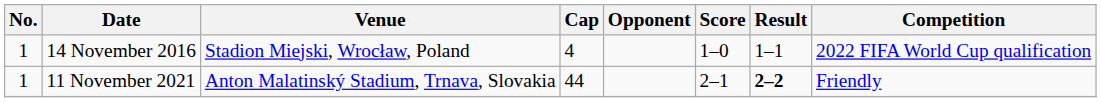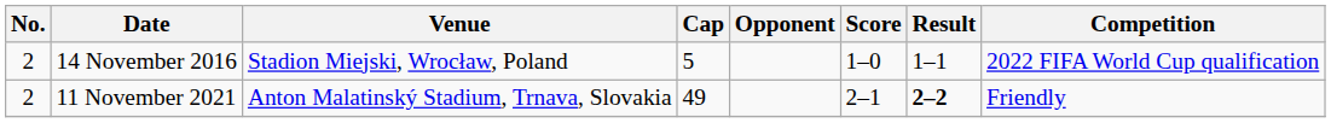 <table class="wikitable sortable">
 <tr>
 <th scope=col>No.</th>
 <th scope=col data-sort-type-date>Date</th>
 <th scope=col>Venue</th>
 <th scope=col>Cap</th>
 <th scope=col>Opponent</th>
 <th scope=col>Score</th>
 <th scope=col>Result</th>
 <th scope=col>Competition</th>
 </tr>
 <tr>
-<td align="center">1</td>
+<td align="center">2</td>
 <td>14 November 2016</td>
 <td><a href='#'>Stadion Miejski</a>, <a href='#'>Wrocław</a>, Poland</td>
-<td>4</td>
+<td>5</td>
 <td></td>
 <td>1–0</td>
 <td>1–1</td>
 <td><a href='#'>2022 FIFA World Cup qualification</a></td>
 </tr>
 <tr>
-<td align="center">1</td>
+<td align="center">2</td>
 <td>11 November 2021</td>
 <td><a href='#'>Anton Malatinský Stadium</a>, <a href='#'>Trnava</a>, Slovakia</td>
-<td>44</td>
+<td>49</td>
 <td></td>
 <td>2–1</td>
 <td><strong>2–2</strong></td>
 <td><a href='#'>Friendly</a></td>
 </tr>
 <tr>
 </tr>
 </table>
